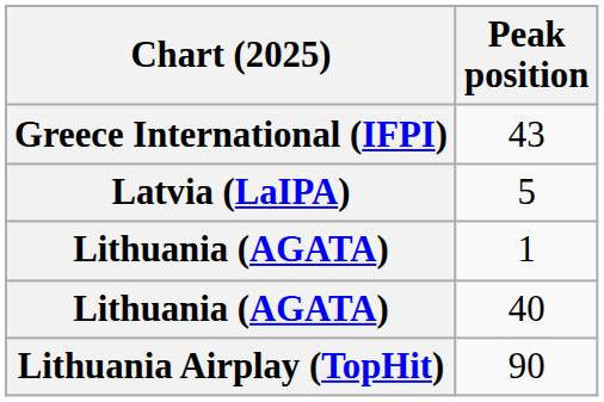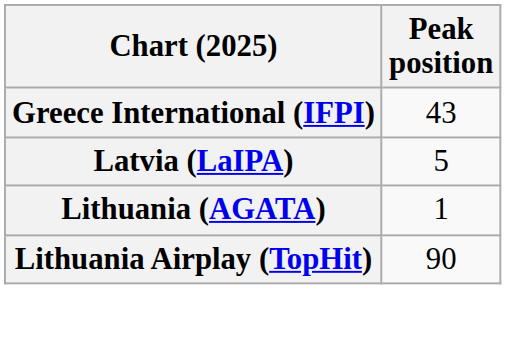 <table class="wikitable sortable plainrowheaders" style="text-align:center">
 <tr>
 <th scope="col">Chart (2025)</th>
 <th scope="col">Peak<br>position</th>
 </tr>
 <tr>
 <th scope="row">Greece International (<a href='#'>IFPI</a>)</th>
 <td>43</td>
 </tr>
 <tr>
 <th scope="row">Latvia (<a href='#'>LaIPA</a>)</th>
 <td>5</td>
 </tr>
 <tr>
 <th scope="row">Lithuania (<a href='#'>AGATA</a>)</th>
 <td>1</td>
 </tr>
 <tr>
-<th scope="row">Lithuania (<a href='#'>AGATA</a>)<br><em></em></th>
-<td>40</td>
-</tr>
-<tr>
 <th scope="row">Lithuania Airplay (<a href='#'>TopHit</a>)</th>
 <td>90</td>
 </tr>
 </table>
